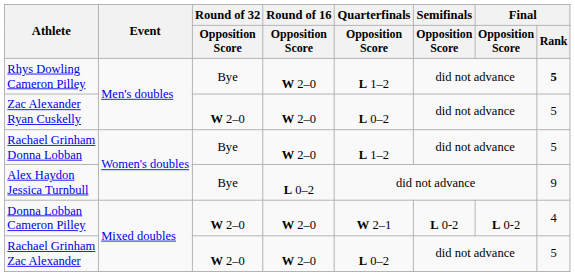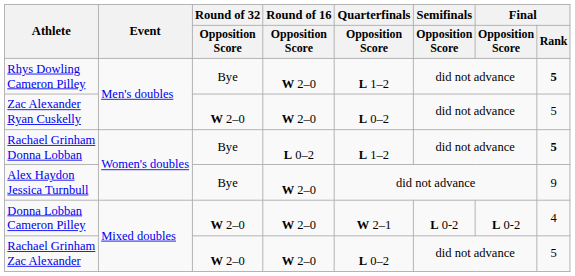 <table class=wikitable style=font-size:90%;text-align:center>
 <tr>
 <th rowspan=2>Athlete</th>
 <th rowspan=2>Event</th>
 <th>Round of 32</th>
 <th>Round of 16</th>
 <th>Quarterfinals</th>
 <th>Semifinals</th>
 <th colspan=2>Final</th>
 </tr>
 <tr style=font-size:95%>
 <th>Opposition<br>Score</th>
 <th>Opposition<br>Score</th>
 <th>Opposition<br>Score</th>
 <th>Opposition<br>Score</th>
 <th>Opposition<br>Score</th>
 <th>Rank</th>
 </tr>
 <tr>
 <td align=left><a href='#'>Rhys Dowling</a> <br> <a href='#'>Cameron Pilley</a></td>
 <td align=left rowspan=2><a href='#'>Men's doubles</a></td>
 <td>Bye</td>
 <td><br><strong>W</strong> 2–0</td>
 <td><br><strong>L</strong> 1–2</td>
 <td colspan=2>did not advance</td>
 <td><strong>5</strong></td>
 </tr>
 <tr>
 <td align=left><a href='#'>Zac Alexander</a> <br> <a href='#'>Ryan Cuskelly</a></td>
 <td><br><strong>W</strong> 2–0</td>
 <td><br><strong>W</strong> 2–0</td>
 <td><br><strong>L</strong> 0–2</td>
 <td colspan=2>did not advance</td>
 <td>5</td>
 </tr>
 <tr>
 <td align=left><a href='#'>Rachael Grinham</a> <br> <a href='#'>Donna Lobban</a></td>
 <td align=left rowspan=2><a href='#'>Women's doubles</a></td>
 <td>Bye</td>
-<td><br><strong>W</strong> 2–0</td>
+<td><br><strong>L</strong> 0–2</td>
 <td><br><strong>L</strong> 1–2</td>
 <td colspan=2>did not advance</td>
-<td>5</td>
+<td><strong>5</strong></td>
 </tr>
 <tr>
 <td align=left><a href='#'>Alex Haydon</a> <br> <a href='#'>Jessica Turnbull</a></td>
 <td>Bye</td>
-<td><br><strong>L</strong> 0–2</td>
+<td><br><strong>W</strong> 2–0</td>
 <td colspan=3>did not advance</td>
 <td>9</td>
 </tr>
 <tr>
 <td align=left><a href='#'>Donna Lobban</a> <br> <a href='#'>Cameron Pilley</a></td>
 <td align=left rowspan=2><a href='#'>Mixed doubles</a></td>
 <td><br><strong>W</strong> 2–0</td>
 <td><br><strong>W</strong> 2–0</td>
 <td><br><strong>W</strong> 2–1</td>
 <td><br><strong>L</strong> 0-2</td>
 <td><br><strong>L</strong> 0-2</td>
 <td>4</td>
 </tr>
 <tr>
 <td align=left><a href='#'>Rachael Grinham</a> <br> <a href='#'>Zac Alexander</a></td>
 <td><br><strong>W</strong> 2–0</td>
 <td><br><strong>W</strong> 2–0</td>
 <td><br><strong>L</strong> 0–2</td>
 <td colspan=2>did not advance</td>
 <td>5</td>
 </tr>
 </table>
